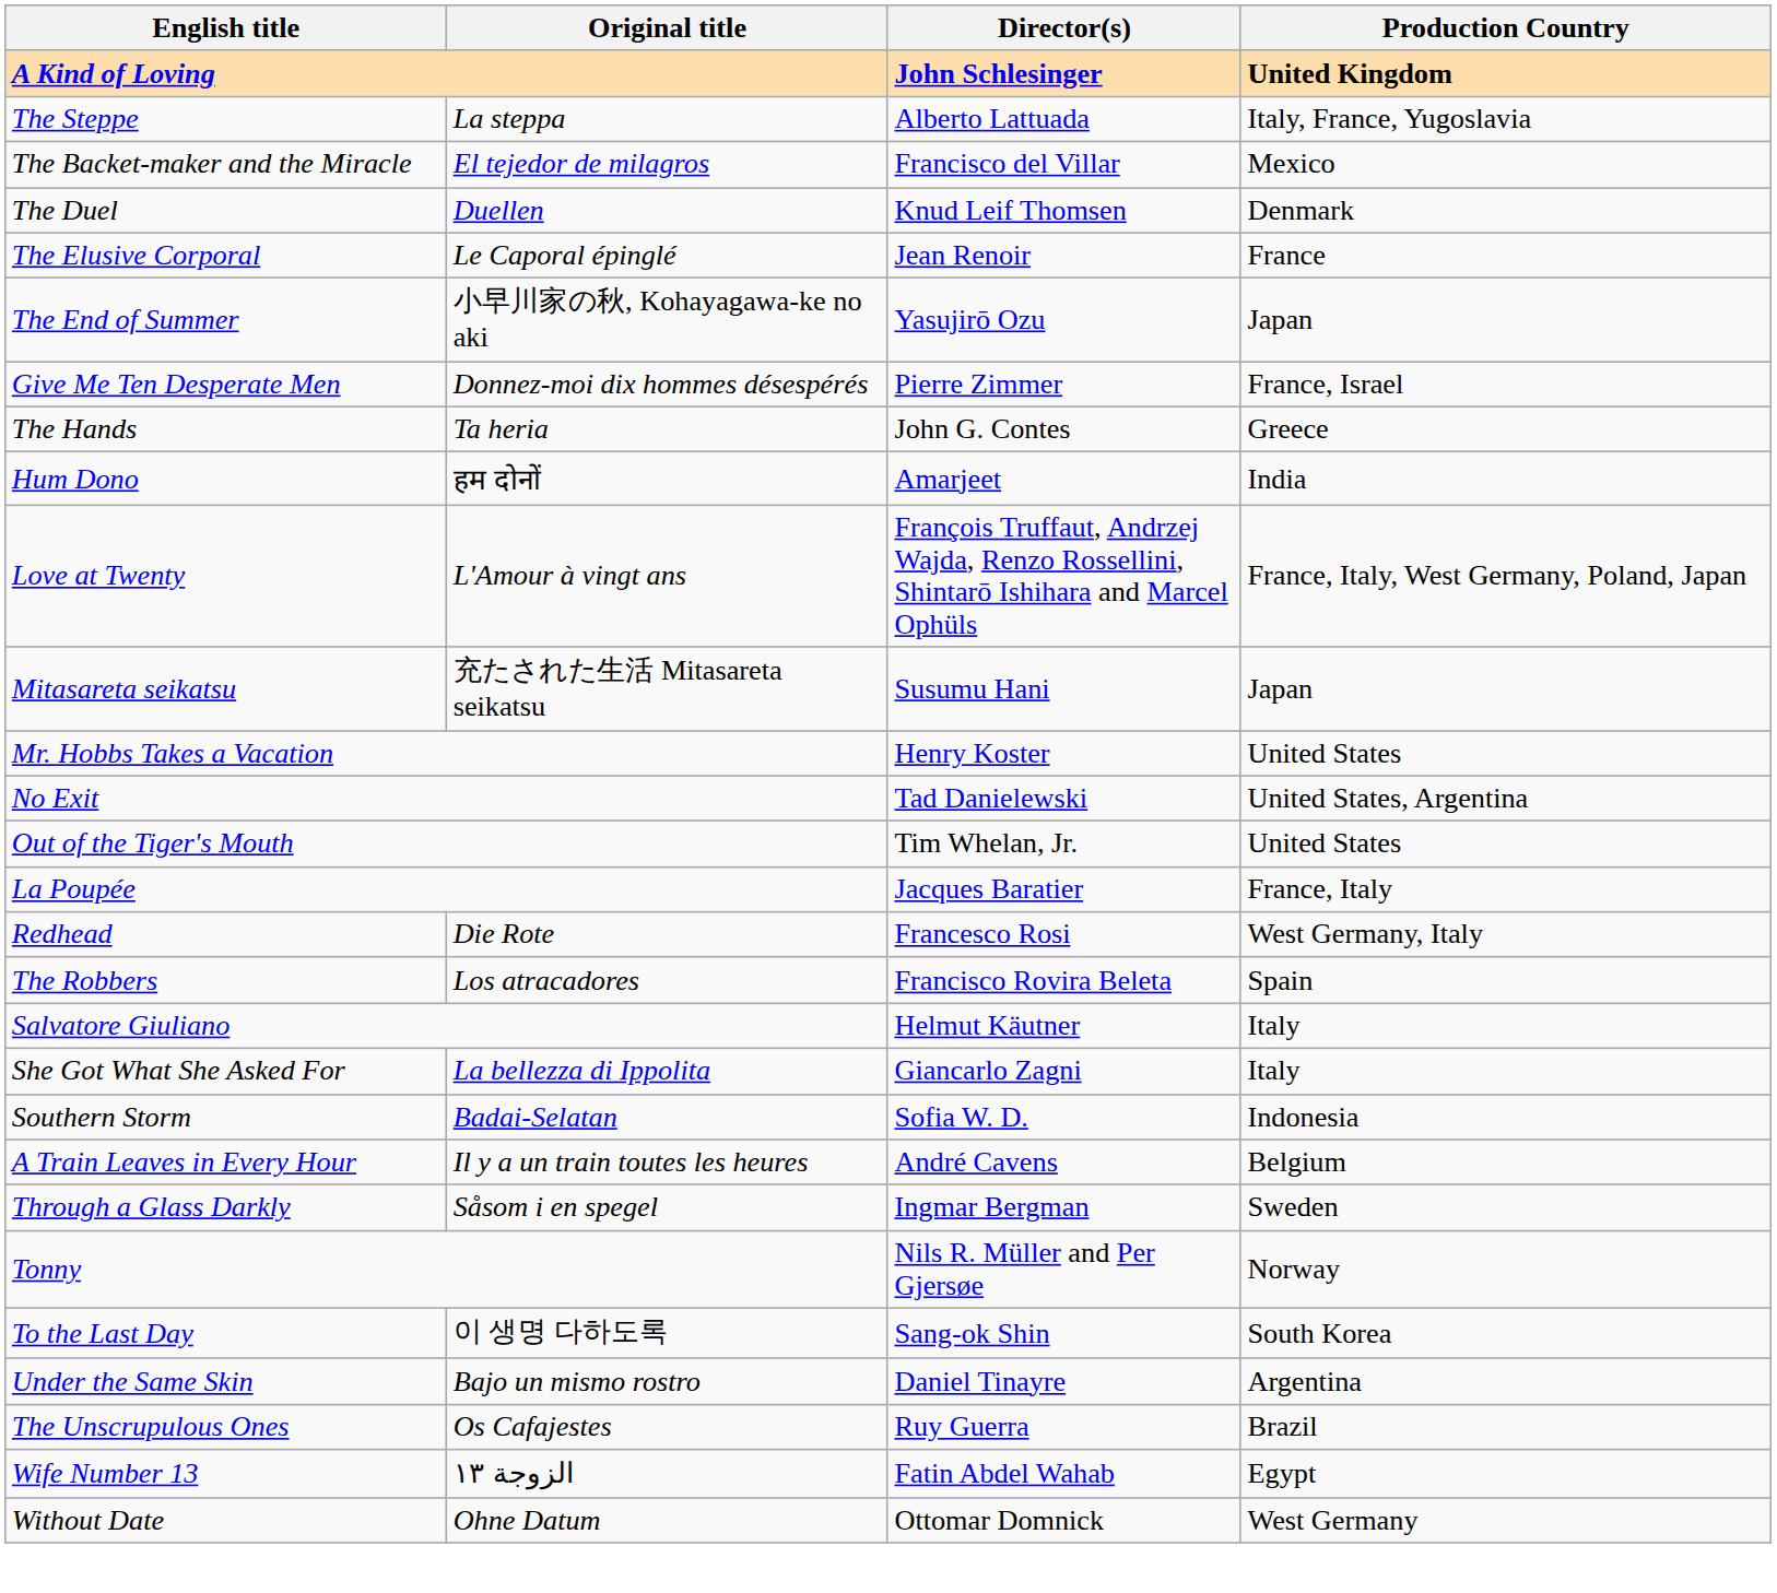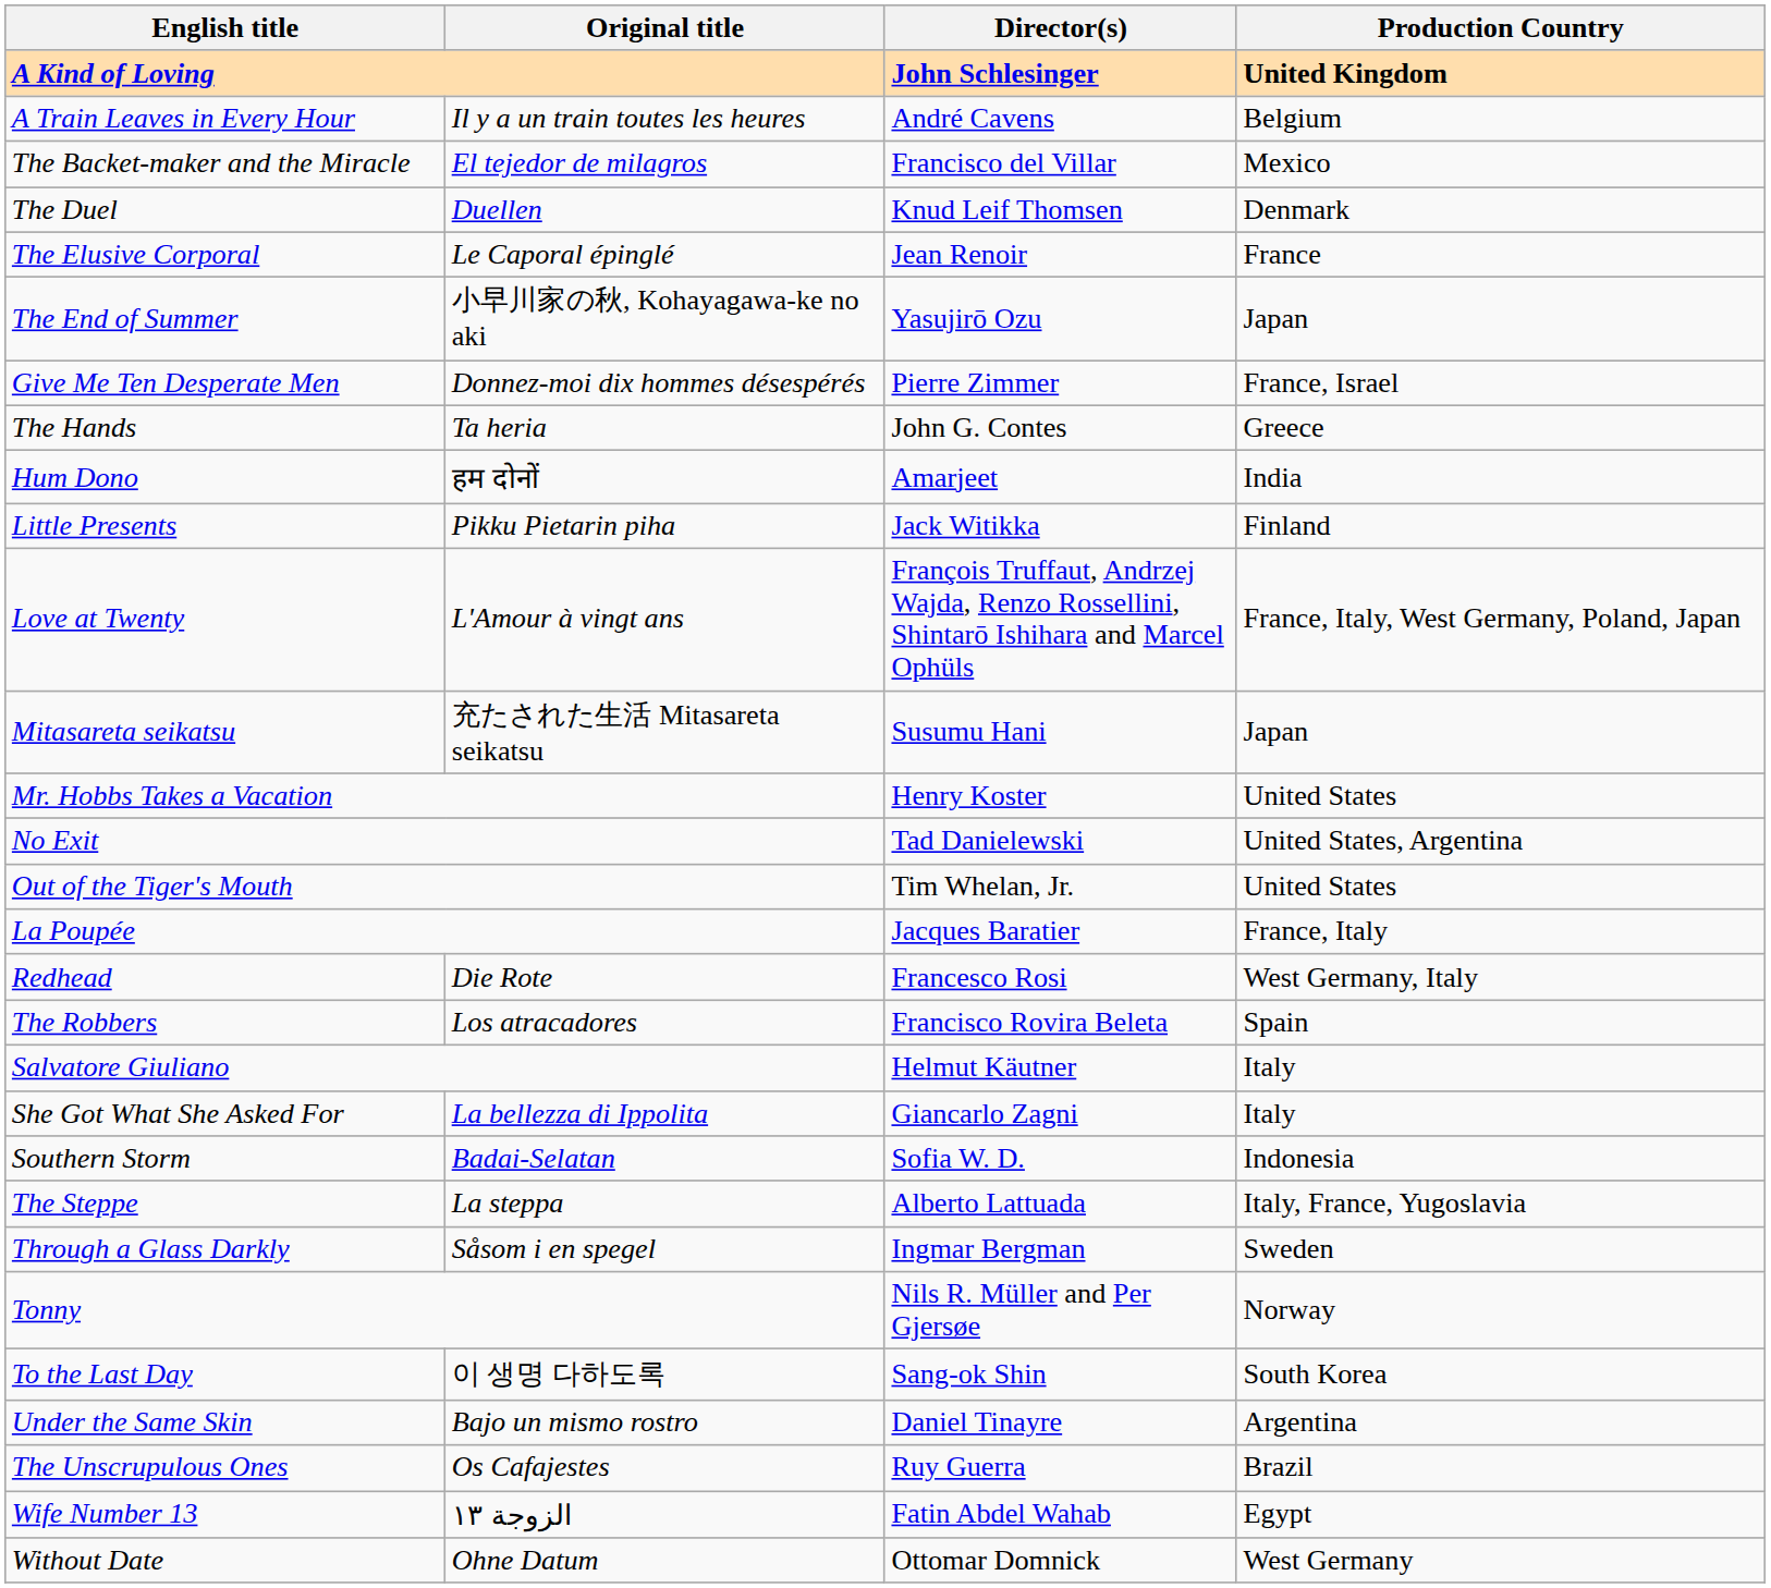 <table class="wikitable" width="78%" cellpadding="5">
 <tr>
 <th width="25%">English title</th>
 <th width="25%">Original title</th>
 <th width="20%">Director(s)</th>
 <th width="30%">Production Country</th>
 </tr>
 <tr style="background:#FFDEAD;">
 <td colspan="2"><em><a href='#'><strong>A Kind of Loving</strong></a></em></td>
 <td><strong><a href='#'>John Schlesinger</a></strong></td>
 <td><strong>United Kingdom</strong></td>
 </tr>
 <tr>
-<td><em><a href='#'>The Steppe</a></em></td>
-<td><em>La steppa</em></td>
-<td><a href='#'>Alberto Lattuada</a></td>
-<td>Italy, France, Yugoslavia</td>
+<td><em><a href='#'>A Train Leaves in Every Hour</a></em></td>
+<td><em>Il y a un train toutes les heures</em></td>
+<td><a href='#'>André Cavens</a></td>
+<td>Belgium</td>
 </tr>
 <tr>
 <td><em>The Backet-maker and the Miracle</em></td>
 <td><em><a href='#'>El tejedor de milagros</a></em></td>
 <td><a href='#'>Francisco del Villar</a></td>
 <td>Mexico</td>
 </tr>
 <tr>
 <td><em>The Duel</em></td>
 <td><em><a href='#'>Duellen</a></em></td>
 <td><a href='#'>Knud Leif Thomsen</a></td>
 <td>Denmark</td>
 </tr>
 <tr>
 <td><em><a href='#'>The Elusive Corporal</a></em></td>
 <td><em>Le Caporal épinglé</em></td>
 <td><a href='#'>Jean Renoir</a></td>
 <td>France</td>
 </tr>
 <tr>
 <td><em><a href='#'>The End of Summer</a></em></td>
 <td>小早川家の秋, Kohayagawa-ke no aki</td>
 <td><a href='#'>Yasujirō Ozu</a></td>
 <td>Japan</td>
 </tr>
 <tr>
 <td><em><a href='#'>Give Me Ten Desperate Men</a></em></td>
 <td><em>Donnez-moi dix hommes désespérés</em></td>
 <td><a href='#'>Pierre Zimmer</a></td>
 <td>France, Israel</td>
 </tr>
 <tr>
 <td><em>The Hands</em></td>
 <td><em>Ta heria</em></td>
 <td>John G. Contes</td>
 <td>Greece</td>
 </tr>
 <tr>
 <td><em><a href='#'>Hum Dono</a></em></td>
 <td>हम दोनों</td>
 <td><a href='#'>Amarjeet</a></td>
 <td>India</td>
+</tr>
+<tr>
+<td><em><a href='#'>Little Presents</a></em></td>
+<td><em>Pikku Pietarin piha</em></td>
+<td><a href='#'>Jack Witikka</a></td>
+<td>Finland</td>
 </tr>
 <tr>
 <td><em><a href='#'>Love at Twenty</a></em></td>
 <td><em>L'Amour à vingt ans</em></td>
 <td><a href='#'>François Truffaut</a>, <a href='#'>Andrzej Wajda</a>, <a href='#'>Renzo Rossellini</a>, <a href='#'>Shintarō Ishihara</a> and <a href='#'>Marcel Ophüls</a></td>
 <td>France, Italy, West Germany, Poland, Japan</td>
 </tr>
 <tr>
 <td><em><a href='#'>Mitasareta seikatsu</a></em></td>
 <td>充たされた生活 Mitasareta seikatsu</td>
 <td><a href='#'>Susumu Hani</a></td>
 <td>Japan</td>
 </tr>
 <tr>
 <td colspan="2"><em><a href='#'>Mr. Hobbs Takes a Vacation</a></em></td>
 <td><a href='#'>Henry Koster</a></td>
 <td>United States</td>
 </tr>
 <tr>
 <td colspan="2"><em><a href='#'>No Exit</a></em></td>
 <td><a href='#'>Tad Danielewski</a></td>
 <td>United States, Argentina</td>
 </tr>
 <tr>
 <td colspan="2"><em><a href='#'>Out of the Tiger's Mouth</a></em></td>
 <td>Tim Whelan, Jr.</td>
 <td>United States</td>
 </tr>
 <tr>
 <td colspan="2"><em><a href='#'>La Poupée</a></em></td>
 <td><a href='#'>Jacques Baratier</a></td>
 <td>France, Italy</td>
 </tr>
 <tr>
 <td><em><a href='#'>Redhead</a></em></td>
 <td><em>Die Rote</em></td>
 <td><a href='#'>Francesco Rosi</a></td>
 <td>West Germany, Italy</td>
 </tr>
 <tr>
 <td><em><a href='#'>The Robbers</a></em></td>
 <td><em>Los atracadores</em></td>
 <td><a href='#'>Francisco Rovira Beleta</a></td>
 <td>Spain</td>
 </tr>
 <tr>
 <td colspan="2"><em><a href='#'>Salvatore Giuliano</a></em></td>
 <td><a href='#'>Helmut Käutner</a></td>
 <td>Italy</td>
 </tr>
 <tr>
 <td><em>She Got What She Asked For</em></td>
 <td><em><a href='#'>La bellezza di Ippolita</a></em></td>
 <td><a href='#'>Giancarlo Zagni</a></td>
 <td>Italy</td>
 </tr>
 <tr>
 <td><em>Southern Storm</em></td>
 <td><em><a href='#'>Badai-Selatan</a></em></td>
 <td><a href='#'>Sofia W. D.</a></td>
 <td>Indonesia</td>
 </tr>
 <tr>
-<td><em><a href='#'>A Train Leaves in Every Hour</a></em></td>
-<td><em>Il y a un train toutes les heures</em></td>
-<td><a href='#'>André Cavens</a></td>
-<td>Belgium</td>
+<td><em><a href='#'>The Steppe</a></em></td>
+<td><em>La steppa</em></td>
+<td><a href='#'>Alberto Lattuada</a></td>
+<td>Italy, France, Yugoslavia</td>
 </tr>
 <tr>
 <td><em><a href='#'>Through a Glass Darkly</a></em></td>
 <td><em>Såsom i en spegel</em></td>
 <td><a href='#'>Ingmar Bergman</a></td>
 <td>Sweden</td>
 </tr>
 <tr>
 <td colspan="2"><em><a href='#'>Tonny</a></em></td>
 <td><a href='#'>Nils R. Müller</a> and <a href='#'>Per Gjersøe</a></td>
 <td>Norway</td>
 </tr>
 <tr>
 <td><em><a href='#'>To the Last Day</a></em></td>
 <td>이 생명 다하도록</td>
 <td><a href='#'>Sang-ok Shin</a></td>
 <td>South Korea</td>
 </tr>
 <tr>
 <td><em><a href='#'>Under the Same Skin</a></em></td>
 <td><em>Bajo un mismo rostro</em></td>
 <td><a href='#'>Daniel Tinayre</a></td>
 <td>Argentina</td>
 </tr>
 <tr>
 <td><em><a href='#'>The Unscrupulous Ones</a></em></td>
 <td><em>Os Cafajestes</em></td>
 <td><a href='#'>Ruy Guerra</a></td>
 <td>Brazil</td>
 </tr>
 <tr>
 <td><em><a href='#'>Wife Number 13</a></em></td>
 <td>الزوجة ١٣</td>
 <td><a href='#'>Fatin Abdel Wahab</a></td>
 <td>Egypt</td>
 </tr>
 <tr>
 <td><em>Without Date</em></td>
 <td><em>Ohne Datum</em></td>
 <td>Ottomar Domnick</td>
 <td>West Germany</td>
 </tr>
 </table>
